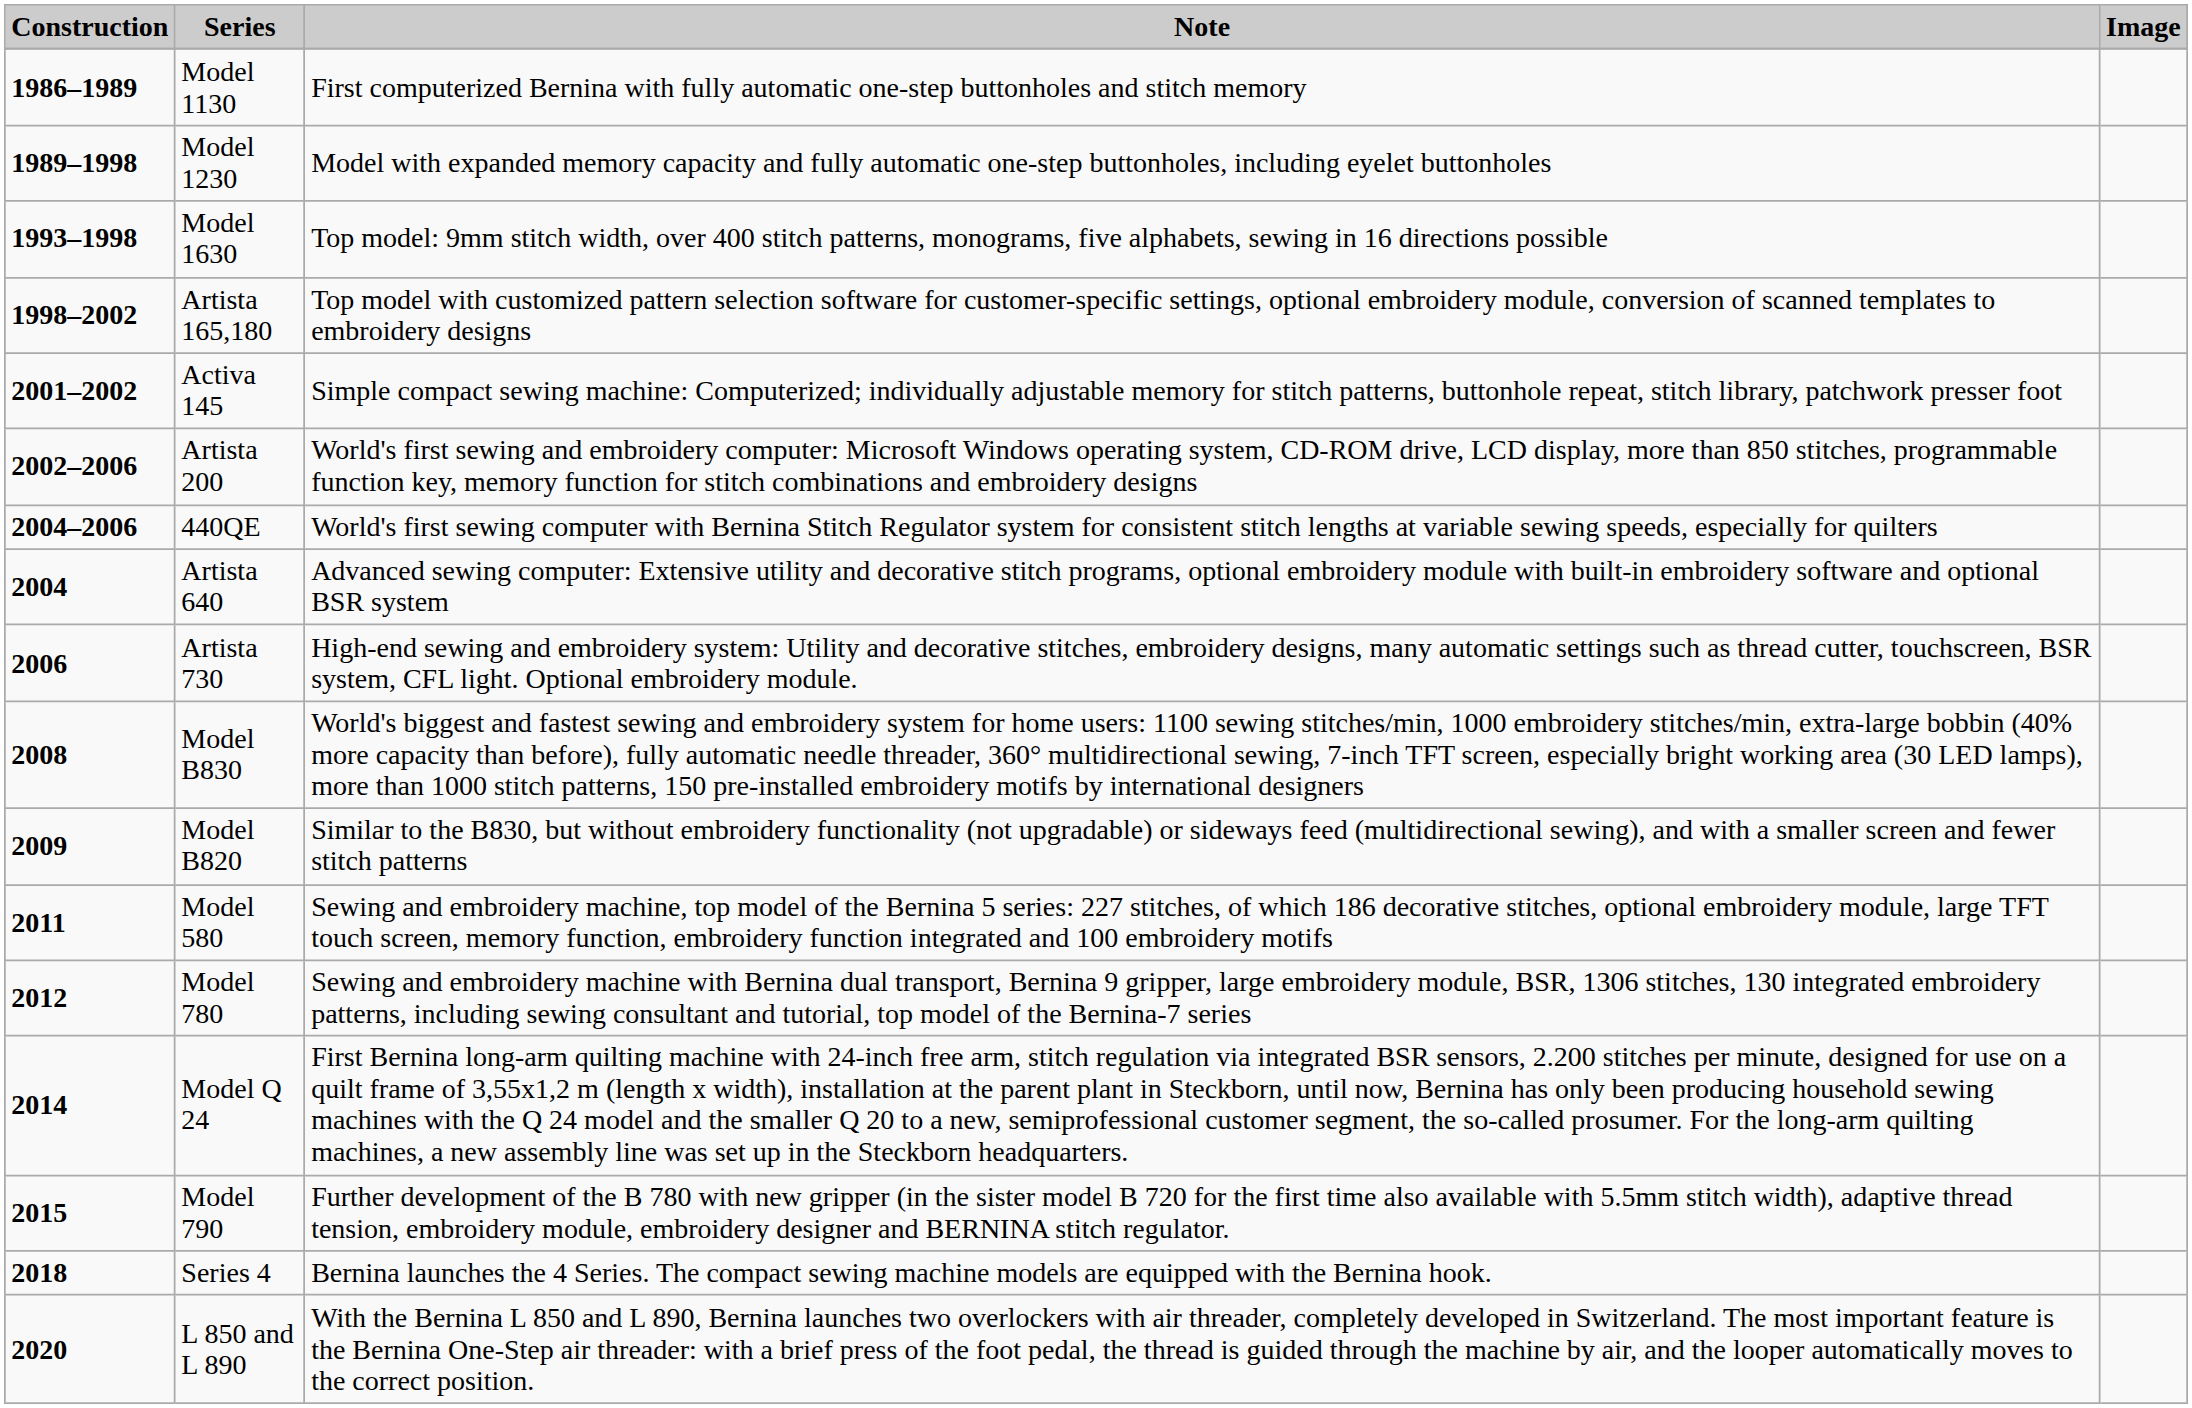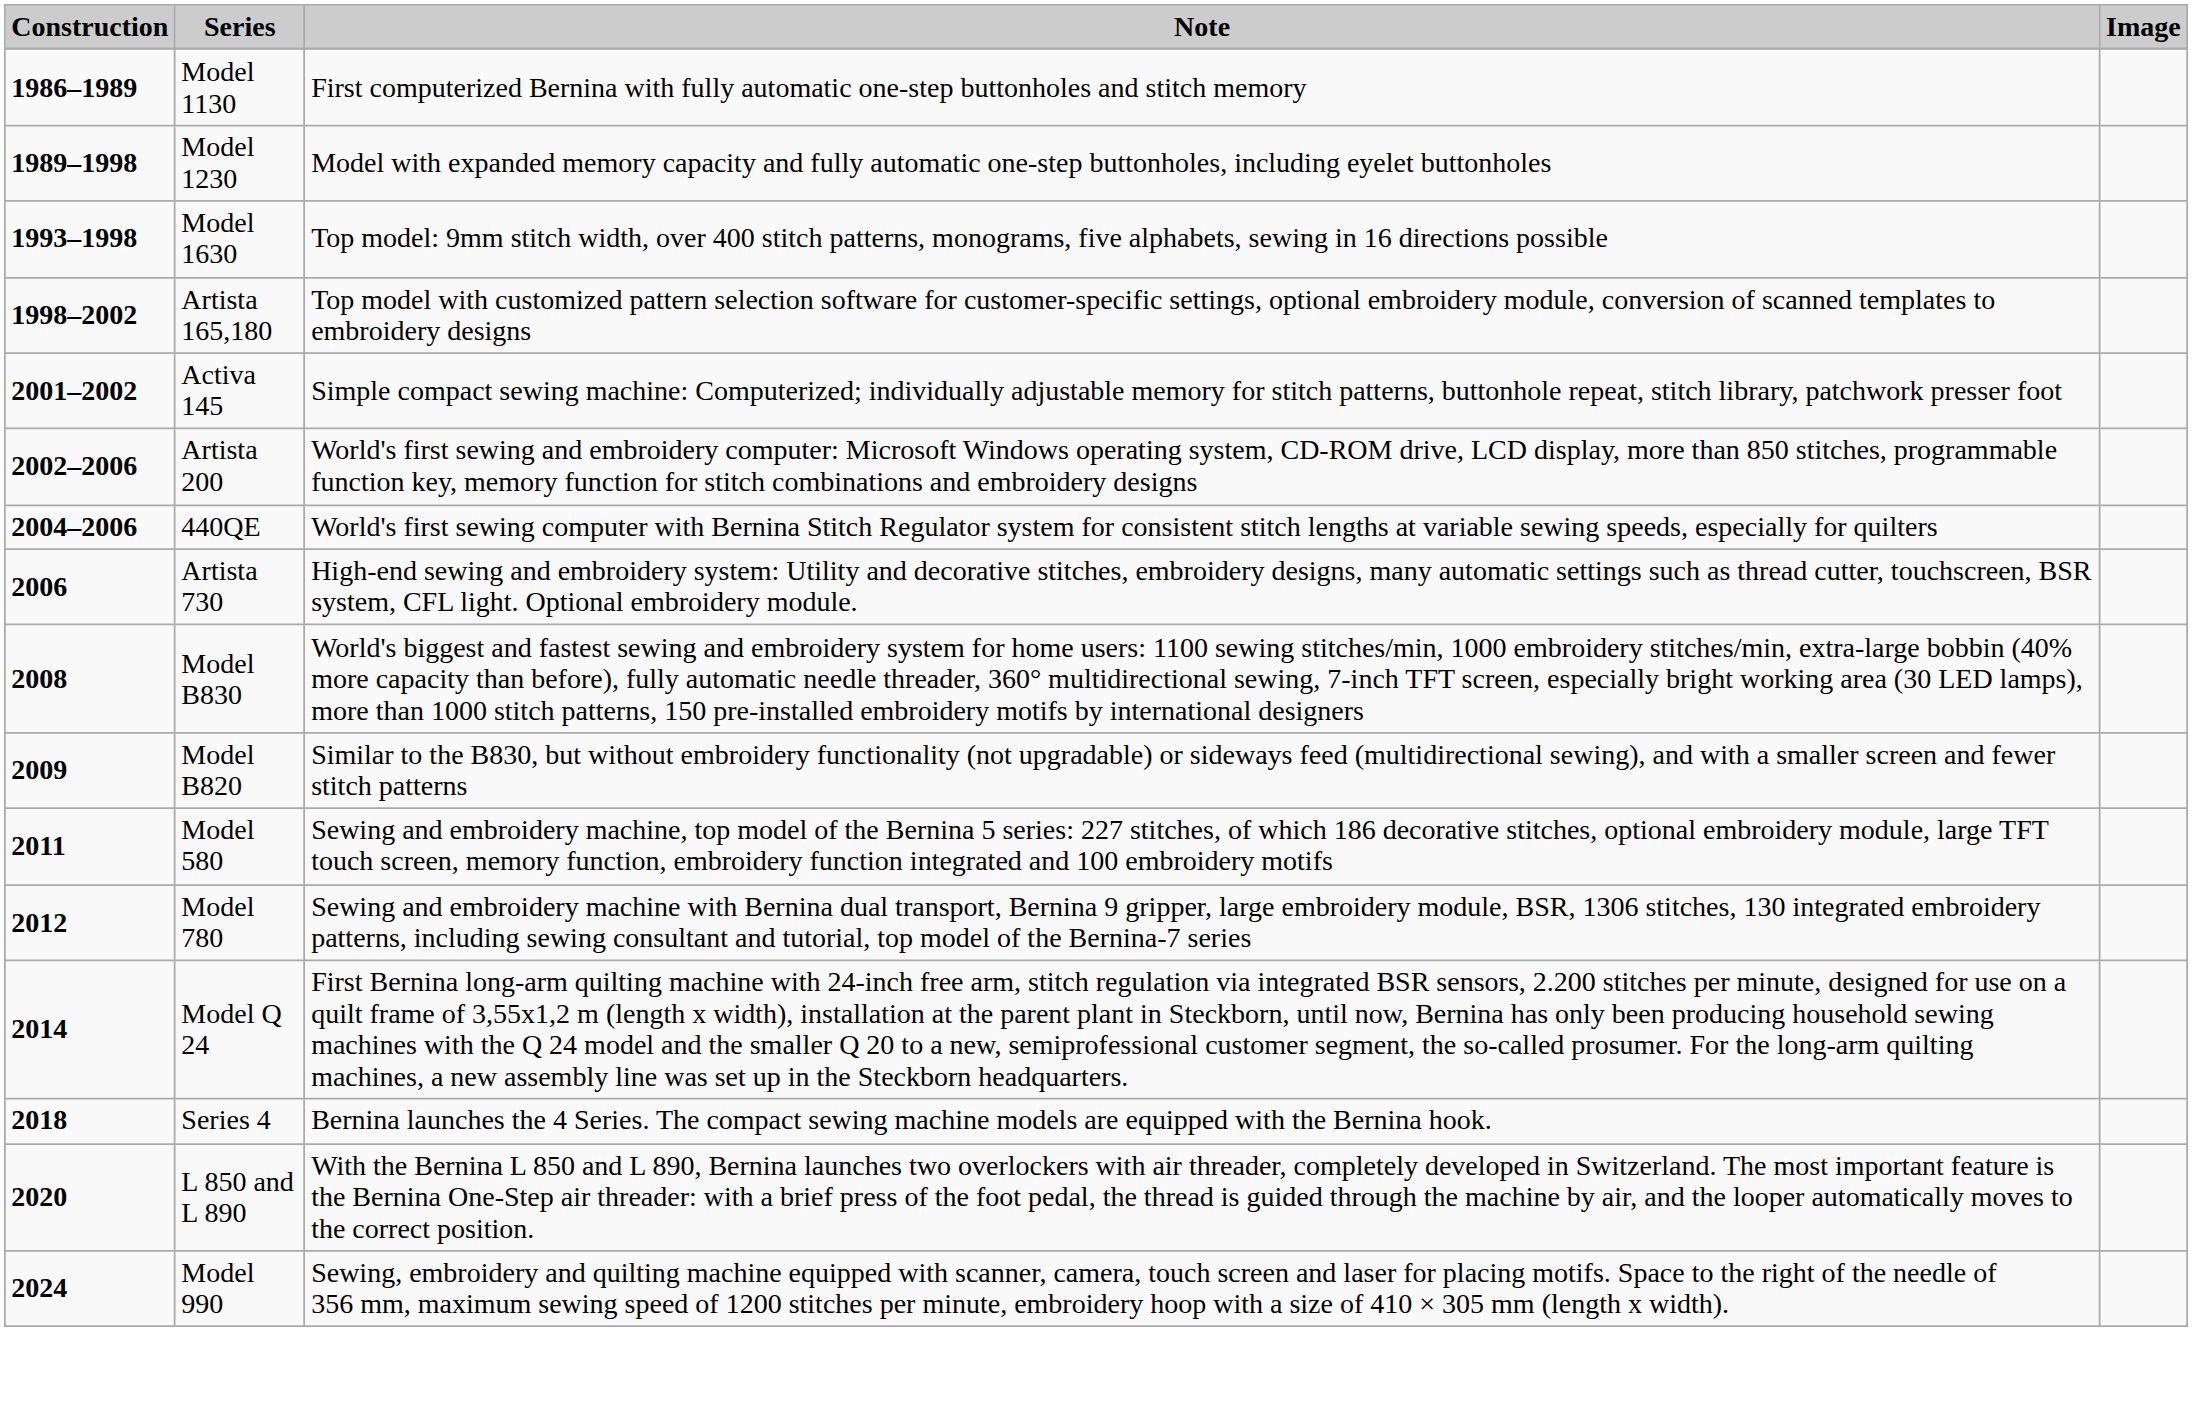 <table class="wikitable">
 <tr>
 <td style="background:#CCCCCC;text-align:center"><strong>Construction</strong></td>
 <td style="background:#CCCCCC;text-align:center"><strong>Series</strong></td>
 <td style="background:#CCCCCC;text-align:center"><strong>Note</strong></td>
 <td style="background:#CCCCCC;text-align:center"><strong>Image</strong></td>
 </tr>
 <tr>
 </tr>
 <tr>
 <td><strong>1986–1989</strong></td>
 <td>Model 1130</td>
 <td>First computerized Bernina with fully automatic one-step buttonholes and stitch memory</td>
 <td></td>
 </tr>
 <tr>
 <td><strong>1989–1998</strong></td>
 <td>Model 1230</td>
 <td>Model with expanded memory capacity and fully automatic one-step buttonholes, including eyelet buttonholes</td>
 <td></td>
 </tr>
 <tr>
 <td><strong>1993–1998</strong></td>
 <td>Model 1630</td>
 <td>Top model: 9mm stitch width, over 400 stitch patterns, monograms, five alphabets, sewing in 16 directions possible</td>
 <td></td>
 </tr>
 <tr>
 <td><strong>1998–2002</strong></td>
 <td>Artista 165,180</td>
 <td>Top model with customized pattern selection software for customer-specific settings, optional embroidery module, conversion of scanned templates to embroidery designs</td>
 <td></td>
 </tr>
 <tr>
 <td><strong>2001–2002</strong></td>
 <td>Activa 145</td>
 <td>Simple compact sewing machine: Computerized; individually adjustable memory for stitch patterns, buttonhole repeat, stitch library, patchwork presser foot</td>
 <td></td>
 </tr>
 <tr>
 <td><strong>2002–2006</strong></td>
 <td>Artista 200</td>
 <td>World's first sewing and embroidery computer: Microsoft Windows operating system, CD-ROM drive, LCD display, more than 850 stitches, programmable function key, memory function for stitch combinations and embroidery designs</td>
 <td></td>
 </tr>
 <tr>
 <td><strong>2004–2006</strong></td>
 <td>440QE</td>
 <td>World's first sewing computer with Bernina Stitch Regulator system for consistent stitch lengths at variable sewing speeds, especially for quilters</td>
 <td></td>
 </tr>
 <tr>
-<td><strong>2004</strong></td>
-<td>Artista 640</td>
-<td>Advanced sewing computer: Extensive utility and decorative stitch programs, optional embroidery module with built-in embroidery software and optional BSR system</td>
-<td></td>
-</tr>
-<tr>
 <td><strong>2006</strong></td>
 <td>Artista 730</td>
 <td>High-end sewing and embroidery system: Utility and decorative stitches, embroidery designs, many automatic settings such as thread cutter, touchscreen, BSR system, CFL light. Optional embroidery module.</td>
 <td></td>
 </tr>
 <tr>
 <td><strong>2008</strong></td>
 <td>Model B830</td>
 <td>World's biggest and fastest sewing and embroidery system for home users: 1100 sewing stitches/min, 1000 embroidery stitches/min, extra-large bobbin (40% more capacity than before), fully automatic needle threader, 360° multidirectional sewing, 7-inch TFT screen, especially bright working area (30 LED lamps), more than 1000 stitch patterns, 150 pre-installed embroidery motifs by international designers</td>
 <td></td>
 </tr>
 <tr>
 <td><strong>2009</strong></td>
 <td>Model B820</td>
 <td>Similar to the B830, but without embroidery functionality (not upgradable) or sideways feed (multidirectional sewing), and with a smaller screen and fewer stitch patterns</td>
 <td></td>
 </tr>
 <tr>
 <td><strong>2011</strong></td>
 <td>Model 580</td>
 <td>Sewing and embroidery machine, top model of the Bernina 5 series: 227 stitches, of which 186 decorative stitches, optional embroidery module, large TFT touch screen, memory function, embroidery function integrated and 100 embroidery motifs</td>
 <td></td>
 </tr>
 <tr>
 <td><strong>2012</strong></td>
 <td>Model 780</td>
 <td>Sewing and embroidery machine with Bernina dual transport, Bernina 9 gripper, large embroidery module, BSR, 1306 stitches, 130 integrated embroidery patterns, including sewing consultant and tutorial, top model of the Bernina-7 series</td>
 <td></td>
 </tr>
 <tr>
 <td><strong>2014</strong></td>
 <td>Model Q 24</td>
 <td>First Bernina long-arm quilting machine with 24-inch free arm, stitch regulation via integrated BSR sensors, 2.200 stitches per minute, designed for use on a quilt frame of 3,55x1,2 m (length x width), installation at the parent plant in Steckborn,  until now, Bernina has only been producing household sewing machines with the Q 24 model and the smaller Q 20 to a new, semiprofessional customer segment, the so-called prosumer. For the long-arm quilting machines, a new assembly line was set up in the Steckborn headquarters.</td>
 <td></td>
 </tr>
 <tr>
-<td><strong>2015</strong></td>
-<td>Model 790</td>
-<td>Further development of the B 780 with new gripper (in the sister model B 720 for the first time also available with 5.5mm stitch width), adaptive thread tension, embroidery module, embroidery designer and BERNINA stitch regulator.</td>
-<td></td>
-</tr>
-<tr>
 <td><strong>2018</strong></td>
 <td>Series 4</td>
 <td>Bernina launches the 4 Series. The compact sewing machine models are equipped with the Bernina hook.</td>
 <td></td>
 </tr>
 <tr>
 <td><strong>2020</strong></td>
 <td>L 850 and L 890</td>
 <td>With the Bernina L 850 and L 890, Bernina launches two overlockers with air threader, completely developed in Switzerland. The most important feature is the Bernina One-Step air threader: with a brief press of the foot pedal, the thread is guided through the machine by air, and the looper automatically moves to the correct position.</td>
 <td></td>
 </tr>
+<tr>
+<td><strong>2024</strong></td>
+<td>Model 990</td>
+<td>Sewing, embroidery and quilting machine equipped with scanner, camera, touch screen and laser for placing motifs. Space to the right of the needle of 356 mm, maximum sewing speed of 1200 stitches per minute, embroidery hoop with a size of 410 × 305 mm (length x width).</td>
+<td></td>
+</tr>
 </table>
